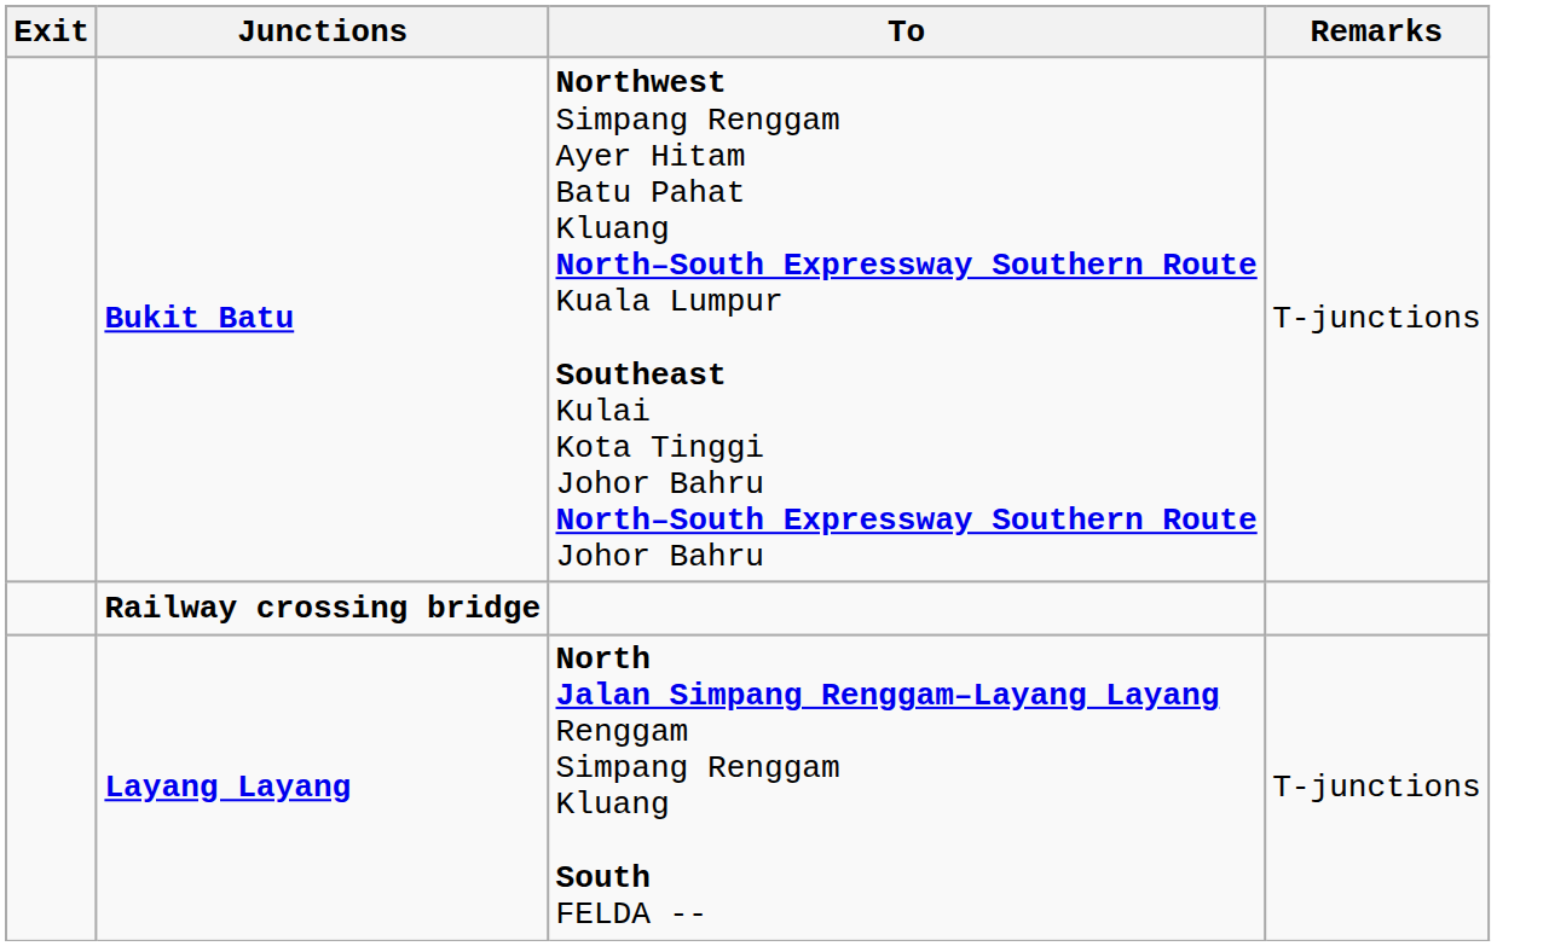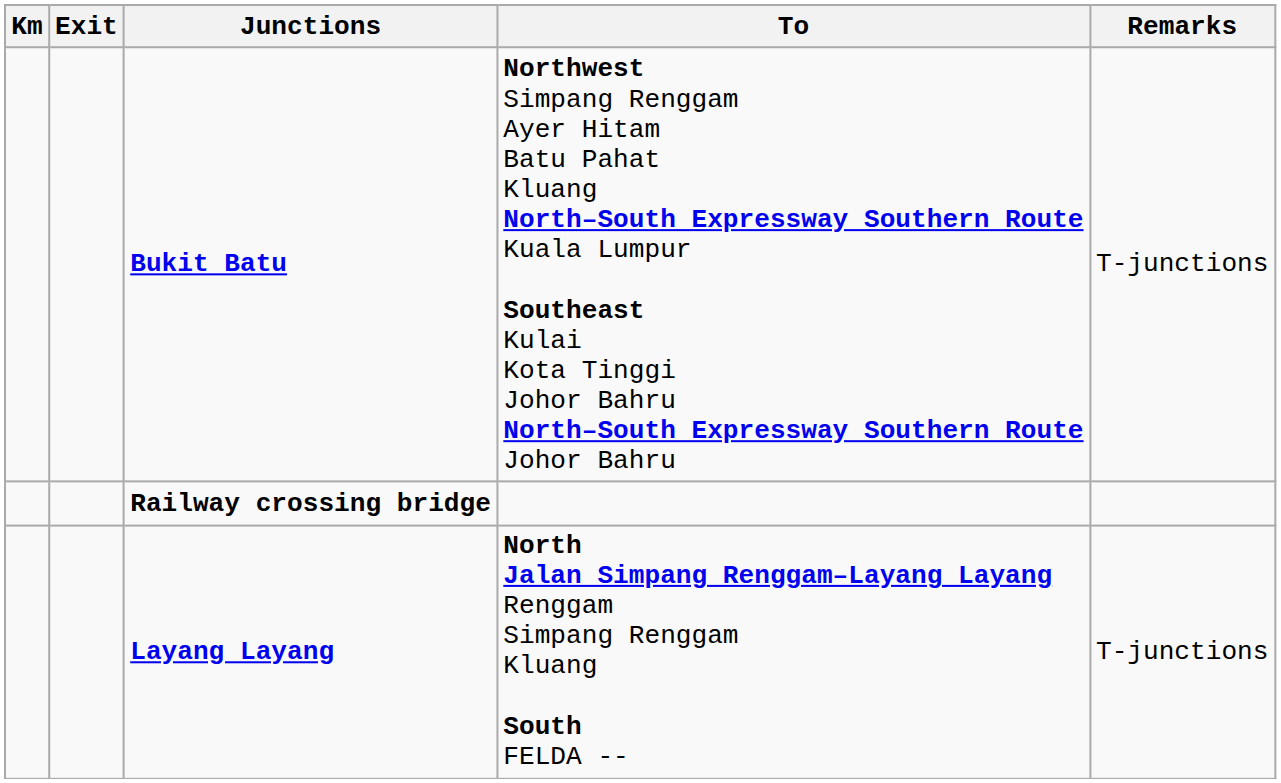 <table class="wikitable">
 <tr>
+<th>Km</th>
 <th>Exit</th>
 <th>Junctions</th>
 <th>To</th>
 <th>Remarks</th>
 </tr>
 <tr>
 <td></td>
+<td></td>
 <td><strong><a href='#'>Bukit Batu</a></strong></td>
 <td><strong>Northwest</strong><br> Simpang Renggam<br> Ayer Hitam<br> Batu Pahat<br> Kluang<br>  <strong><a href='#'>North–South Expressway Southern Route</a></strong><br>Kuala Lumpur<br><br><strong>Southeast</strong><br> Kulai<br> Kota Tinggi<br> Johor Bahru<br>  <strong><a href='#'>North–South Expressway Southern Route</a></strong><br>Johor Bahru</td>
 <td>T-junctions</td>
 </tr>
 <tr>
+<td></td>
 <td></td>
 <td><strong>Railway crossing bridge</strong></td>
 <td></td>
 <td></td>
 </tr>
 <tr>
 <td></td>
+<td></td>
 <td><strong><a href='#'>Layang Layang</a></strong></td>
 <td><strong>North</strong><br> <strong><a href='#'>Jalan Simpang Renggam–Layang Layang</a></strong><br>Renggam<br>Simpang Renggam<br>Kluang<br><br><strong>South</strong><br>FELDA --</td>
 <td>T-junctions</td>
 </tr>
 </table>
